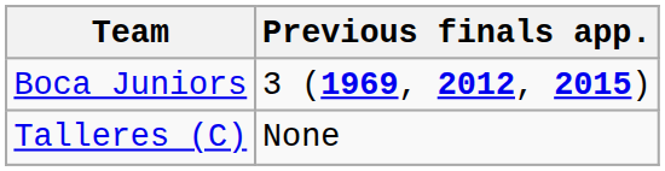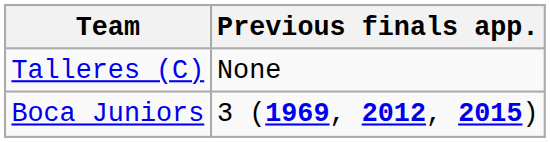 <table class="wikitable">
 <tr>
 <th>Team</th>
 <th>Previous finals app.</th>
 </tr>
 <tr>
+<td><a href='#'>Talleres (C)</a></td>
+<td>None</td>
+</tr>
+<tr>
 <td><a href='#'>Boca Juniors</a></td>
 <td>3 (<strong><a href='#'>1969</a></strong>, <strong><a href='#'>2012</a></strong>, <strong><a href='#'>2015</a></strong>)</td>
 </tr>
-<tr>
-<td><a href='#'>Talleres (C)</a></td>
-<td>None</td>
-</tr>
 </table>
